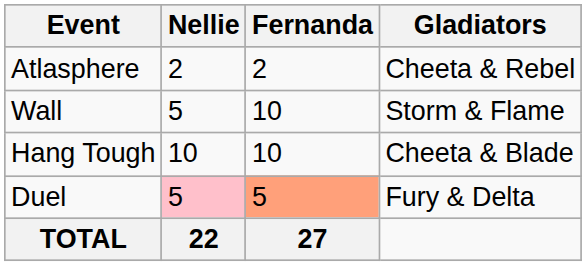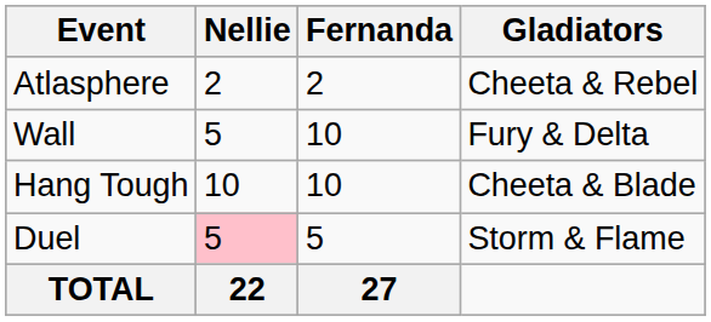 <table class="wikitable">
 <tr>
 <th>Event</th>
 <th>Nellie</th>
 <th>Fernanda</th>
 <th>Gladiators</th>
 </tr>
 <tr>
 <td>Atlasphere</td>
 <td>2</td>
 <td>2</td>
 <td>Cheeta & Rebel</td>
 </tr>
 <tr>
 <td>Wall</td>
 <td>5</td>
 <td>10</td>
-<td>Storm & Flame</td>
+<td>Fury & Delta</td>
 </tr>
 <tr>
 <td>Hang Tough</td>
 <td>10</td>
 <td>10</td>
 <td>Cheeta & Blade</td>
 </tr>
 <tr>
 <td>Duel</td>
 <td style="background: pink;">5</td>
-<td style="background: lightsalmon;">5</td>
-<td>Fury & Delta</td>
+<td>5</td>
+<td>Storm & Flame</td>
 </tr>
 <tr>
 <th>TOTAL</th>
 <th>22</th>
 <th>27</th>
 </tr>
 </table>
